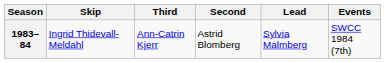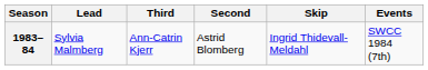 <table class="wikitable">
 <tr>
 <th scope="col">Season</th>
-<th scope="col">Skip</th>
+<th scope="col">Lead</th>
 <th scope="col">Third</th>
 <th scope="col">Second</th>
-<th scope="col">Lead</th>
+<th scope="col">Skip</th>
 <th scope="col">Events</th>
 </tr>
 <tr>
 <th scope="row">1983–84</th>
-<td><a href='#'>Ingrid Thidevall-Meldahl</a></td>
+<td><a href='#'>Sylvia Malmberg</a></td>
 <td><a href='#'>Ann-Catrin Kjerr</a></td>
 <td>Astrid Blomberg</td>
-<td><a href='#'>Sylvia Malmberg</a></td>
+<td><a href='#'>Ingrid Thidevall-Meldahl</a></td>
 <td><a href='#'>SWCC</a> 1984 <br> (7th)</td>
 </tr>
 </table>
